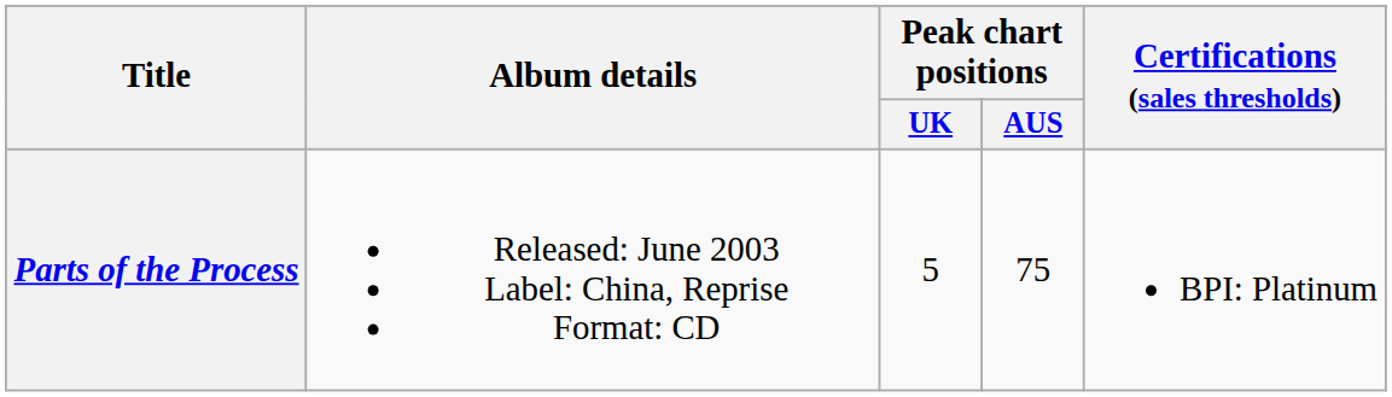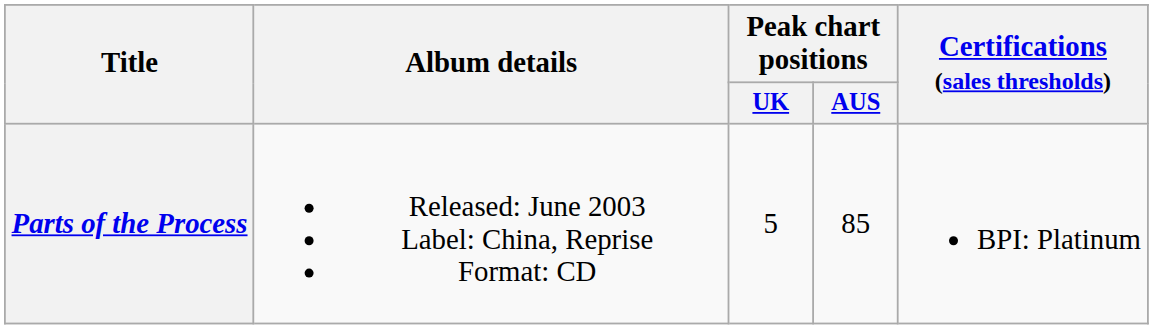 <table class="wikitable plainrowheaders" style="text-align:center">
 <tr>
 <th rowspan="2">Title</th>
 <th rowspan="2" style="width:16em;">Album details</th>
 <th colspan="2">Peak chart positions</th>
 <th rowspan="2"><a href='#'>Certifications</a><br><small>(<a href='#'>sales thresholds</a>)</small></th>
 </tr>
 <tr>
 <th style="width:3em;font-size:85%;"><a href='#'>UK</a><br></th>
 <th style="width:3em;font-size:85%;"><a href='#'>AUS</a><br></th>
 </tr>
 <tr>
 <th scope="row"><em><a href='#'>Parts of the Process</a></em></th>
 <td><br><ul><li>Released: June 2003</li><li>Label: China, Reprise</li><li>Format: CD</li></ul></td>
 <td>5</td>
-<td>75</td>
+<td>85</td>
 <td><br><ul><li>BPI: Platinum</li></ul></td>
 </tr>
 </table>
